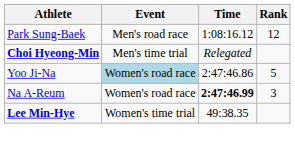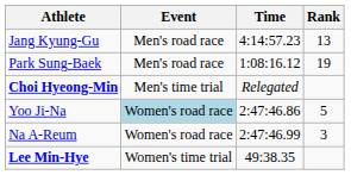 <table class=wikitable style="font-size:90%; text-align:center;">
 <tr>
 <th>Athlete</th>
 <th>Event</th>
 <th>Time</th>
 <th>Rank</th>
 </tr>
 <tr>
+<td align=left><a href='#'>Jang Kyung-Gu</a></td>
+<td>Men's road race</td>
+<td>4:14:57.23</td>
+<td>13</td>
+</tr>
+<tr>
 <td align=left><a href='#'>Park Sung-Baek</a></td>
 <td>Men's road race</td>
 <td>1:08:16.12</td>
-<td>12</td>
+<td>19</td>
 </tr>
 <tr>
 <td align=left><strong><a href='#'>Choi Hyeong-Min</a></strong></td>
 <td>Men's time trial</td>
 <td><em>Relegated</em></td>
 <td></td>
 </tr>
 <tr>
 <td align=left><a href='#'>Yoo Ji-Na</a></td>
 <td style="background: lightblue;">Women's road race</td>
 <td>2:47:46.86</td>
 <td>5</td>
 </tr>
 <tr>
 <td align=left><a href='#'>Na A-Reum</a></td>
 <td>Women's road race</td>
-<td><strong>2:47:46.99</strong></td>
+<td>2:47:46.99</td>
 <td>3</td>
 </tr>
 <tr>
 <td align=left><strong><a href='#'>Lee Min-Hye</a></strong></td>
 <td>Women's time trial</td>
 <td>49:38.35</td>
 <td></td>
 </tr>
 </table>
